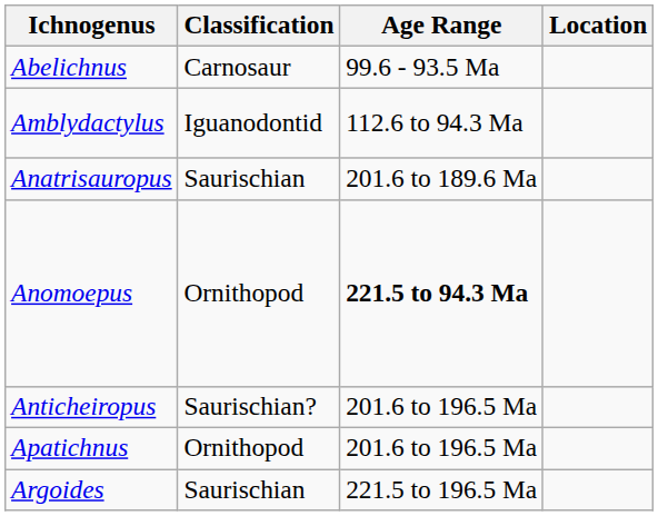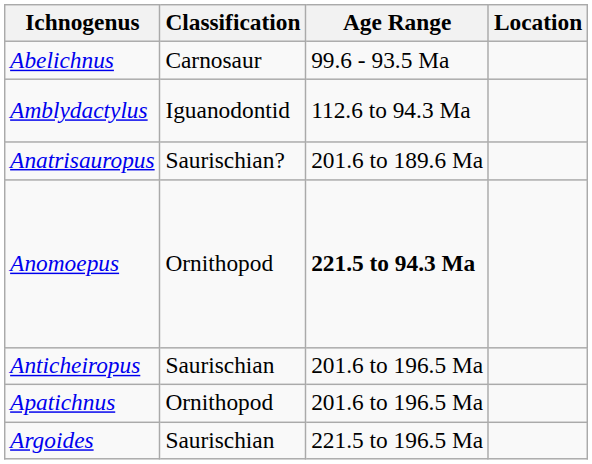 <table class="wikitable">
 <tr>
 <th>Ichnogenus</th>
 <th>Classification</th>
 <th>Age Range</th>
 <th>Location</th>
 </tr>
 <tr>
 <td><em><a href='#'>Abelichnus</a></em></td>
 <td>Carnosaur</td>
 <td>99.6 - 93.5 Ma</td>
 <td></td>
 </tr>
 <tr>
 <td><em><a href='#'>Amblydactylus</a></em></td>
 <td>Iguanodontid</td>
 <td>112.6 to 94.3 Ma</td>
 <td><br><br></td>
 </tr>
 <tr>
 <td><em><a href='#'>Anatrisauropus</a></em></td>
-<td>Saurischian</td>
+<td>Saurischian?</td>
 <td>201.6 to 189.6 Ma</td>
 <td></td>
 </tr>
 <tr>
 <td><em><a href='#'>Anomoepus</a></em></td>
 <td>Ornithopod</td>
 <td><strong>221.5 to 94.3 Ma</strong></td>
 <td><br><br><br><br><br><br></td>
 </tr>
 <tr>
 <td><em><a href='#'>Anticheiropus</a></em></td>
-<td>Saurischian?</td>
+<td>Saurischian</td>
 <td>201.6 to 196.5 Ma</td>
 <td></td>
 </tr>
 <tr>
 <td><em><a href='#'>Apatichnus</a></em></td>
 <td>Ornithopod</td>
 <td>201.6 to 196.5 Ma</td>
 <td></td>
 </tr>
 <tr>
 <td><em><a href='#'>Argoides</a></em></td>
 <td>Saurischian</td>
 <td>221.5 to 196.5 Ma</td>
 <td></td>
 </tr>
 </table>
